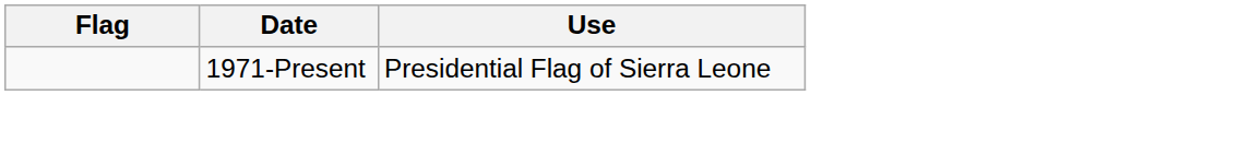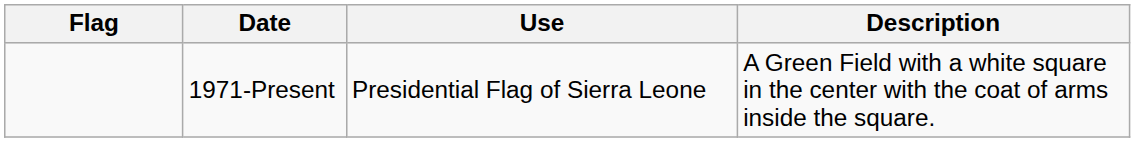 <table class="wikitable">
 <tr>
 <th style="width:110px;">Flag</th>
 <th style="width:100px;">Date</th>
 <th style="width:250px;">Use</th>
+<th style="width:250px;">Description</th>
 </tr>
 <tr>
 <td></td>
 <td>1971-Present</td>
 <td>Presidential Flag of Sierra Leone</td>
+<td>A Green Field with a white square in the center with the coat of arms inside the square.</td>
 </tr>
 </table>
